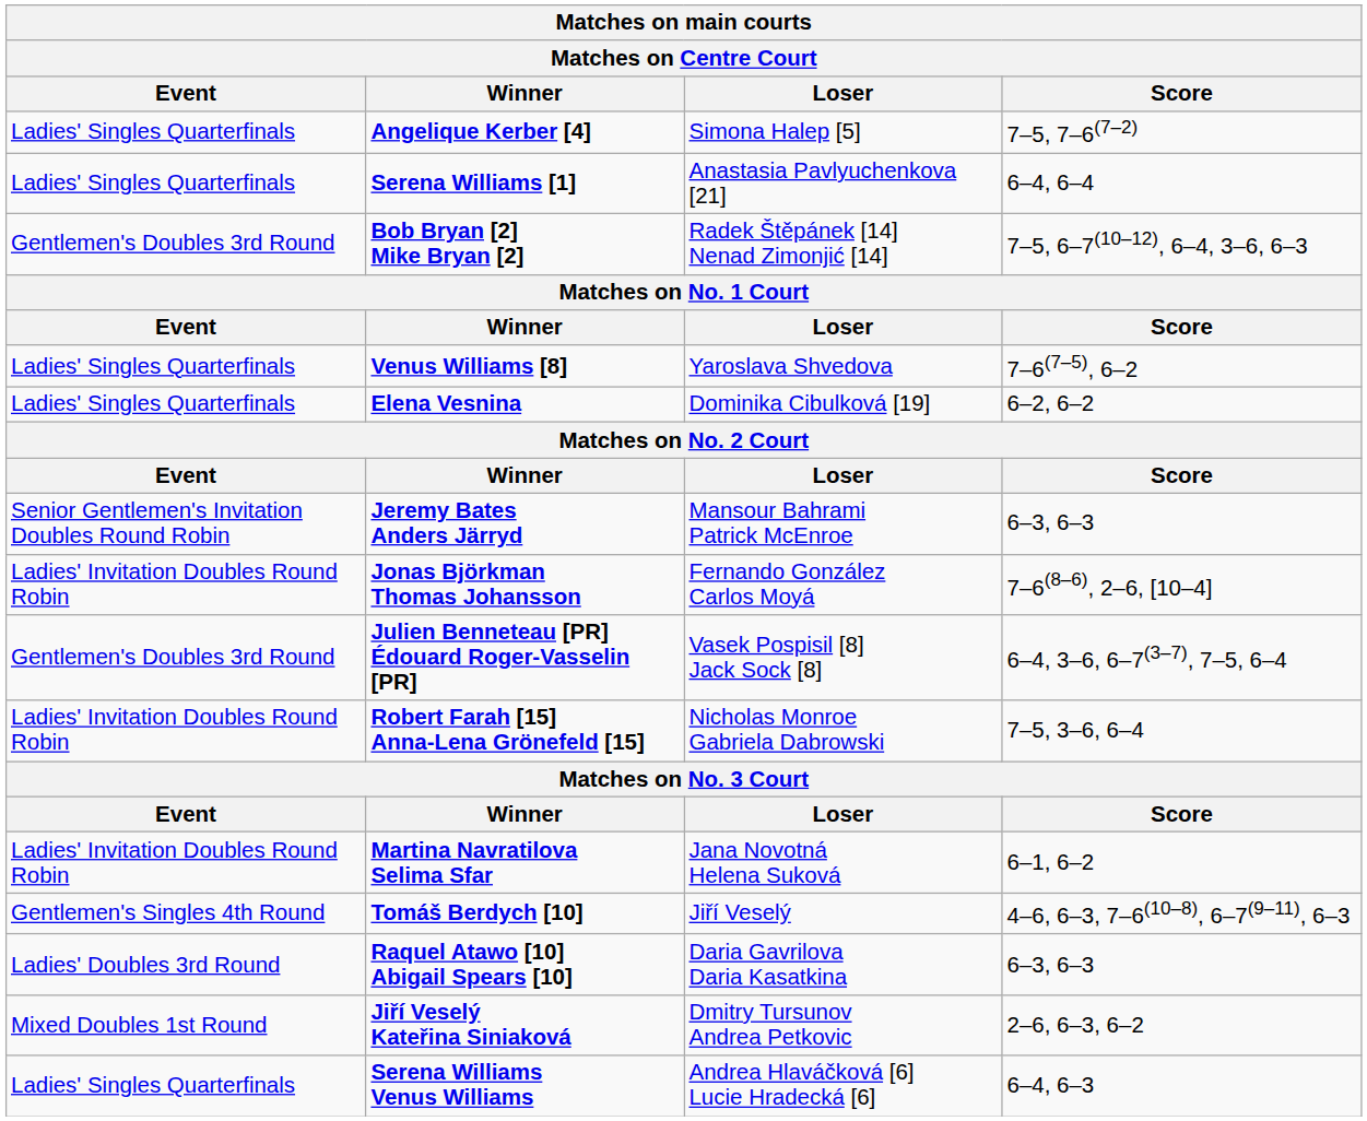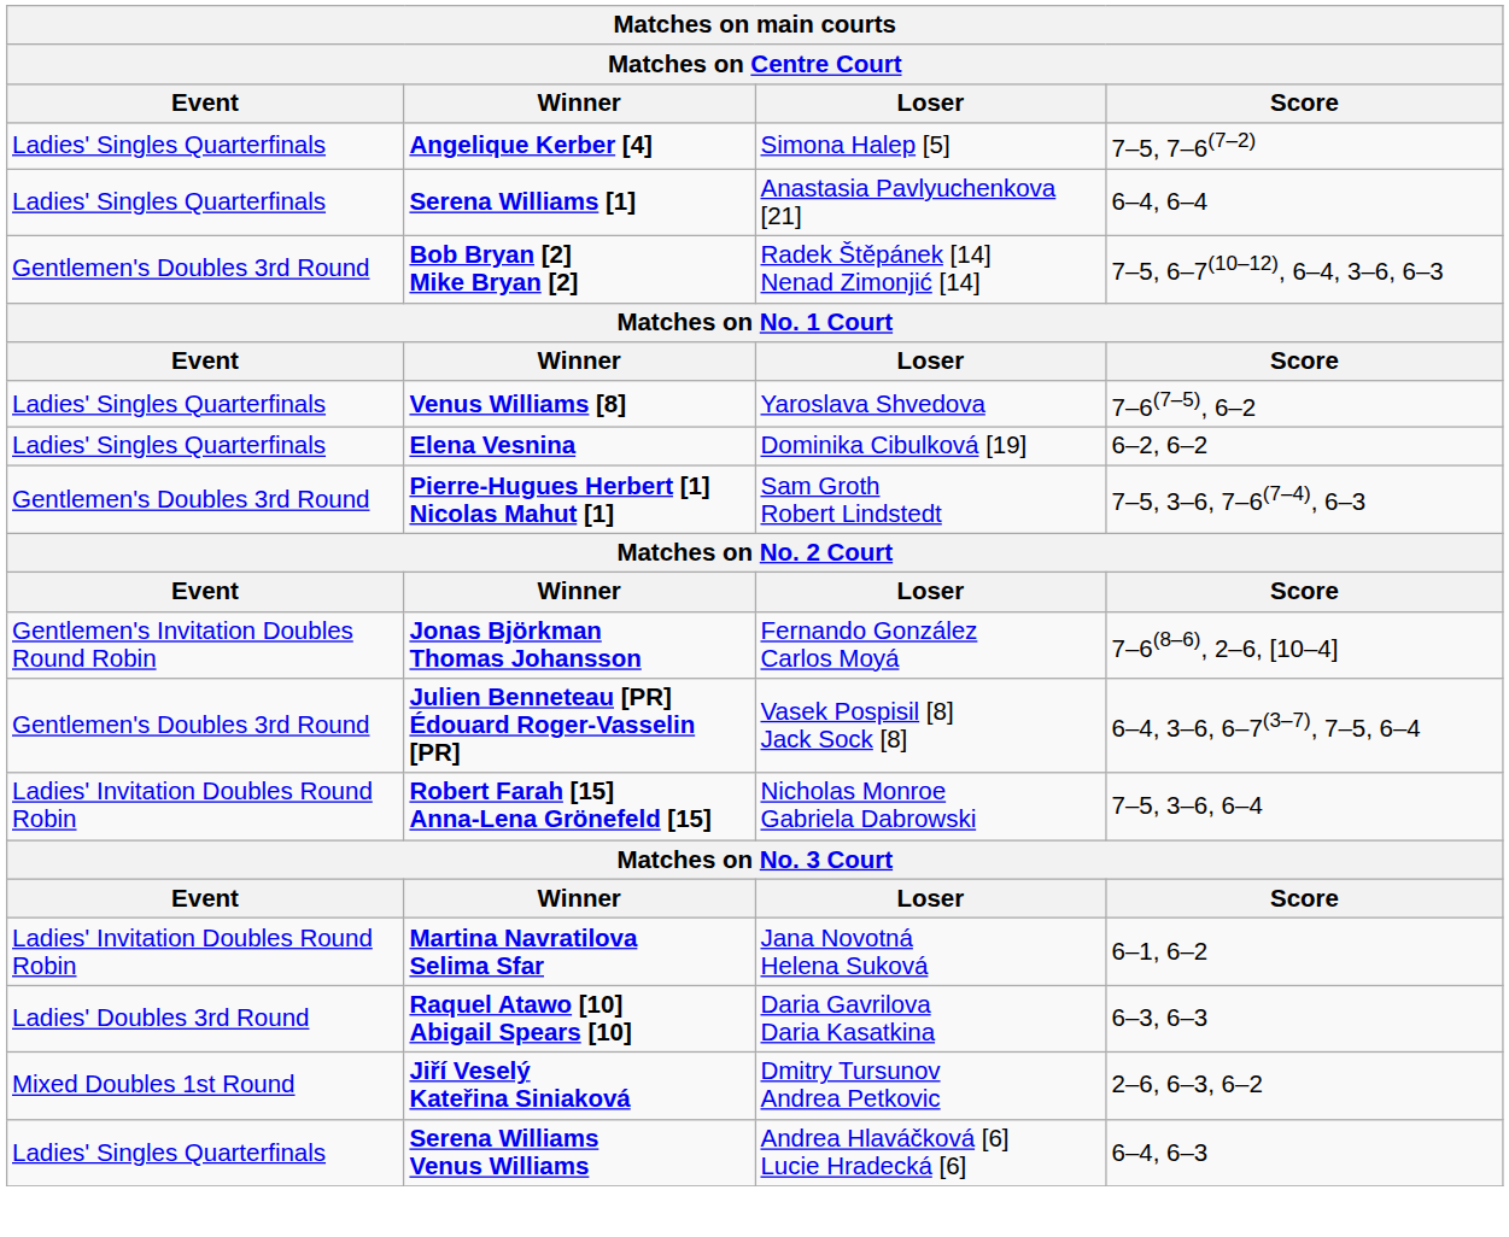 <table class="wikitable collapsible uncollapsed" style="margin:auto;">
 <tr>
 <th colspan="4" style="white-space:nowrap;">Matches on main courts</th>
 </tr>
 <tr>
 <th colspan="4">Matches on <a href='#'>Centre Court</a></th>
 </tr>
 <tr>
 <th width=250>Event</th>
 <th width=220>Winner</th>
 <th width=220>Loser</th>
 <th width=250>Score</th>
 </tr>
 <tr>
 <td><a href='#'>Ladies' Singles Quarterfinals</a></td>
 <td> <strong><a href='#'>Angelique Kerber</a> [4]</strong></td>
 <td> <a href='#'>Simona Halep</a> [5]</td>
 <td>7–5, 7–6<sup>(7–2)</sup></td>
 </tr>
 <tr>
 <td><a href='#'>Ladies' Singles Quarterfinals</a></td>
 <td> <strong><a href='#'>Serena Williams</a> [1]</strong></td>
 <td> <a href='#'>Anastasia Pavlyuchenkova</a> [21]</td>
 <td>6–4, 6–4</td>
 </tr>
 <tr>
 <td><a href='#'>Gentlemen's Doubles 3rd Round</a></td>
 <td><strong> <a href='#'>Bob Bryan</a> [2] <br>  <a href='#'>Mike Bryan</a> [2]</strong></td>
 <td> <a href='#'>Radek Štěpánek</a> [14] <br>  <a href='#'>Nenad Zimonjić</a> [14]</td>
 <td>7–5, 6–7<sup>(10–12)</sup>, 6–4, 3–6, 6–3</td>
 </tr>
 <tr>
 <th colspan="4">Matches on <a href='#'>No. 1 Court</a></th>
 </tr>
 <tr>
 <th width=220>Event</th>
 <th width=220>Winner</th>
 <th width=220>Loser</th>
 <th width=250>Score</th>
 </tr>
 <tr>
 <td><a href='#'>Ladies' Singles Quarterfinals</a></td>
 <td> <strong><a href='#'>Venus Williams</a> [8]</strong></td>
 <td> <a href='#'>Yaroslava Shvedova</a></td>
 <td>7–6<sup>(7–5)</sup>, 6–2</td>
 </tr>
 <tr>
 <td><a href='#'>Ladies' Singles Quarterfinals</a></td>
 <td> <strong><a href='#'>Elena Vesnina</a></strong></td>
 <td> <a href='#'>Dominika Cibulková</a> [19]</td>
 <td>6–2, 6–2</td>
 </tr>
 <tr>
+<td><a href='#'>Gentlemen's Doubles 3rd Round</a></td>
+<td><strong> <a href='#'>Pierre-Hugues Herbert</a> [1] <br>  <a href='#'>Nicolas Mahut</a> [1]</strong></td>
+<td> <a href='#'>Sam Groth</a> <br>  <a href='#'>Robert Lindstedt</a></td>
+<td>7–5, 3–6, 7–6<sup>(7–4)</sup>, 6–3</td>
+</tr>
+<tr>
 <th colspan="4">Matches on <a href='#'>No. 2 Court</a></th>
 </tr>
 <tr>
 <th width=220>Event</th>
 <th width=220>Winner</th>
 <th width=220>Loser</th>
 <th width=250>Score</th>
 </tr>
 <tr>
-<td><a href='#'>Senior Gentlemen's Invitation Doubles Round Robin</a></td>
-<td><strong> <a href='#'>Jeremy Bates</a><br> <a href='#'>Anders Järryd</a></strong></td>
-<td> <a href='#'>Mansour Bahrami</a><br> <a href='#'>Patrick McEnroe</a></td>
-<td>6–3, 6–3</td>
-</tr>
-<tr>
-<td><a href='#'>Ladies' Invitation Doubles Round Robin</a></td>
+<td><a href='#'>Gentlemen's Invitation Doubles Round Robin</a></td>
 <td><strong> <a href='#'>Jonas Björkman</a><br> <a href='#'>Thomas Johansson</a></strong></td>
 <td> <a href='#'>Fernando González</a><br> <a href='#'>Carlos Moyá</a></td>
 <td>7–6<sup>(8–6)</sup>, 2–6, [10–4]</td>
 </tr>
 <tr>
 <td><a href='#'>Gentlemen's Doubles 3rd Round</a></td>
 <td><strong> <a href='#'>Julien Benneteau</a> [PR] <br>  <a href='#'>Édouard Roger-Vasselin</a> [PR]</strong></td>
 <td> <a href='#'>Vasek Pospisil</a> [8] <br>  <a href='#'>Jack Sock</a> [8]</td>
 <td>6–4, 3–6, 6–7<sup>(3–7)</sup>, 7–5, 6–4</td>
 </tr>
 <tr>
 <td><a href='#'>Ladies' Invitation Doubles Round Robin</a></td>
 <td><strong> <a href='#'>Robert Farah</a> [15] <br>  <a href='#'>Anna-Lena Grönefeld</a> [15]</strong></td>
 <td> <a href='#'>Nicholas Monroe</a> <br>  <a href='#'>Gabriela Dabrowski</a></td>
 <td>7–5, 3–6, 6–4</td>
 </tr>
 <tr>
 <th colspan="4">Matches on <a href='#'>No. 3 Court</a></th>
 </tr>
 <tr>
 <th width=220>Event</th>
 <th width=220>Winner</th>
 <th width=220>Loser</th>
 <th width=250>Score</th>
 </tr>
 <tr>
 <td><a href='#'>Ladies' Invitation Doubles Round Robin</a></td>
 <td><strong> <a href='#'>Martina Navratilova</a><br> <a href='#'>Selima Sfar</a></strong></td>
 <td> <a href='#'>Jana Novotná</a><br> <a href='#'>Helena Suková</a></td>
 <td>6–1, 6–2</td>
 </tr>
 <tr>
-<td><a href='#'>Gentlemen's Singles 4th Round</a></td>
-<td> <strong><a href='#'>Tomáš Berdych</a> [10]</strong></td>
-<td> <a href='#'>Jiří Veselý</a></td>
-<td>4–6, 6–3, 7–6<sup>(10–8)</sup>, 6–7<sup>(9–11)</sup>, 6–3</td>
-</tr>
-<tr>
 <td><a href='#'>Ladies' Doubles 3rd Round</a></td>
 <td><strong> <a href='#'>Raquel Atawo</a> [10] <br>  <a href='#'>Abigail Spears</a> [10]</strong></td>
 <td> <a href='#'>Daria Gavrilova</a> <br>  <a href='#'>Daria Kasatkina</a></td>
 <td>6–3, 6–3</td>
 </tr>
 <tr>
 <td><a href='#'>Mixed Doubles 1st Round</a></td>
 <td><strong> <a href='#'>Jiří Veselý</a> <br>  <a href='#'>Kateřina Siniaková</a></strong></td>
 <td> <a href='#'>Dmitry Tursunov</a> <br>  <a href='#'>Andrea Petkovic</a></td>
 <td>2–6, 6–3, 6–2</td>
 </tr>
 <tr>
 <td><a href='#'>Ladies' Singles Quarterfinals</a></td>
 <td><strong> <a href='#'>Serena Williams</a> <br>  <a href='#'>Venus Williams</a></strong></td>
 <td> <a href='#'>Andrea Hlaváčková</a> [6] <br>  <a href='#'>Lucie Hradecká</a> [6]</td>
 <td>6–4, 6–3</td>
 </tr>
 </table>
